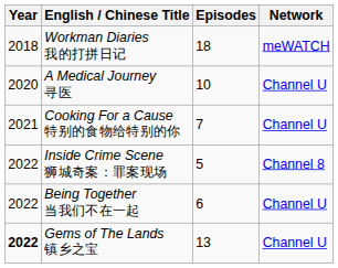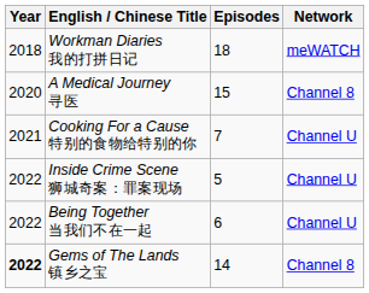 <table class="wikitable sortable">
 <tr>
 <th>Year</th>
 <th>English / Chinese Title</th>
 <th>Episodes</th>
 <th>Network</th>
 </tr>
 <tr>
 <td>2018</td>
 <td><em>Workman Diaries</em> <br> 我的打拼日记</td>
 <td>18</td>
 <td><a href='#'>meWATCH</a></td>
 </tr>
 <tr>
 <td>2020</td>
 <td><em>A Medical Journey</em> <br> 寻医</td>
-<td>10</td>
-<td><a href='#'>Channel U</a></td>
+<td>15</td>
+<td><a href='#'>Channel 8</a></td>
 </tr>
 <tr>
 <td>2021</td>
 <td><em>Cooking For a Cause</em> <br> 特别的食物给特别的你</td>
 <td>7</td>
 <td><a href='#'>Channel U</a></td>
 </tr>
 <tr>
 <td>2022</td>
 <td><em>Inside Crime Scene</em> <br> 狮城奇案：罪案现场</td>
 <td>5</td>
-<td><a href='#'>Channel 8</a></td>
+<td><a href='#'>Channel U</a></td>
 </tr>
 <tr>
 <td>2022</td>
 <td><em>Being Together</em> <br> 当我们不在一起</td>
 <td>6</td>
 <td><a href='#'>Channel U</a></td>
 </tr>
 <tr>
 <td><strong>2022</strong></td>
 <td><em>Gems of The Lands</em> <br> 镇乡之宝</td>
-<td>13</td>
-<td><a href='#'>Channel U</a></td>
+<td>14</td>
+<td><a href='#'>Channel 8</a></td>
 </tr>
 </table>
